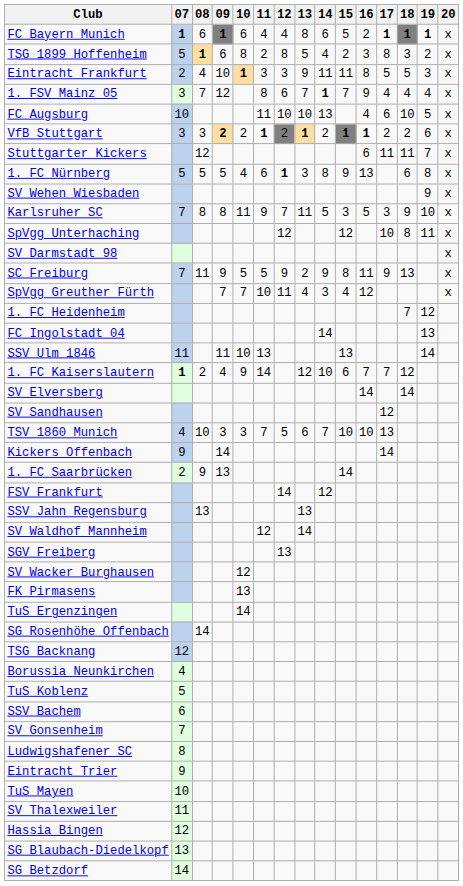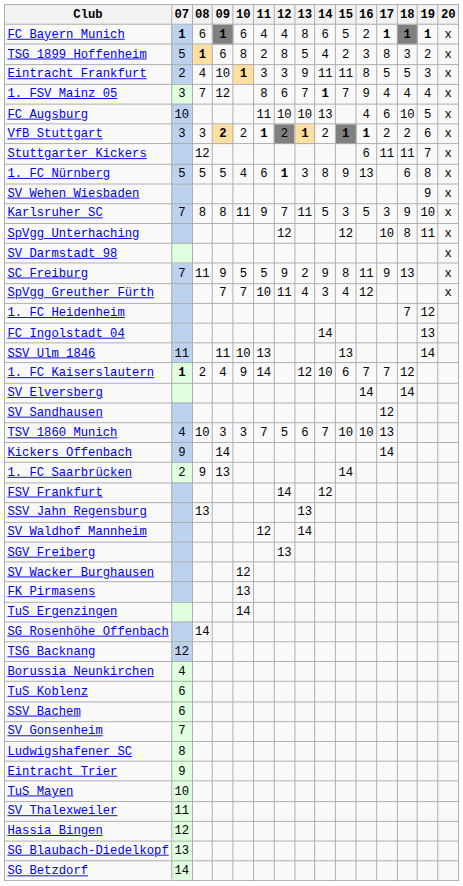 <table class="wikitable sortable">
 <tr>
 <th>Club</th>
 <th class="unsortable">07</th>
 <th class="unsortable">08</th>
 <th class="unsortable">09</th>
 <th class="unsortable">10</th>
 <th class="unsortable">11</th>
 <th class="unsortable">12</th>
 <th class="unsortable">13</th>
 <th class="unsortable">14</th>
 <th class="unsortable">15</th>
 <th class="unsortable">16</th>
 <th class="unsortable">17</th>
 <th class="unsortable">18</th>
 <th class="unsortable">19</th>
 <th class="unsortable">20</th>
 </tr>
 <tr align="center">
 <td align="left"><a href='#'>FC Bayern Munich</a></td>
 <td bgcolor=#BCD2EE><strong>1</strong></td>
 <td>6</td>
 <td style="background:#808080"><strong>1</strong></td>
 <td>6</td>
 <td>4</td>
 <td>4</td>
 <td>8</td>
 <td>6</td>
 <td>5</td>
 <td>2</td>
 <td><strong>1</strong></td>
 <td style="background:#808080"><strong>1</strong></td>
 <td><strong>1</strong></td>
 <td>x</td>
 </tr>
 <tr align="center">
 <td align="left"><a href='#'>TSG 1899 Hoffenheim</a></td>
 <td bgcolor=#BCD2EE>5</td>
 <td style="background:#ffdf9f"><strong>1</strong></td>
 <td>6</td>
 <td>8</td>
 <td>2</td>
 <td>8</td>
 <td>5</td>
 <td>4</td>
 <td>2</td>
 <td>3</td>
 <td>8</td>
 <td>3</td>
 <td>2</td>
 <td>x</td>
 </tr>
 <tr align="center">
 <td align="left"><a href='#'>Eintracht Frankfurt</a></td>
 <td bgcolor=#BCD2EE>2</td>
 <td>4</td>
 <td>10</td>
 <td style="background:#ffdf9f"><strong>1</strong></td>
 <td>3</td>
 <td>3</td>
 <td>9</td>
 <td>11</td>
 <td>11</td>
 <td>8</td>
 <td>5</td>
 <td>5</td>
 <td>3</td>
 <td>x</td>
 </tr>
 <tr align="center">
 <td align="left"><a href='#'>1. FSV Mainz 05</a></td>
 <td style="background:#dfffdf">3</td>
 <td>7</td>
 <td>12</td>
 <td></td>
 <td>8</td>
 <td>6</td>
 <td>7</td>
 <td><strong>1</strong></td>
 <td>7</td>
 <td>9</td>
 <td>4</td>
 <td>4</td>
 <td>4</td>
 <td>x</td>
 </tr>
 <tr align="center">
 <td align="left"><a href='#'>FC Augsburg</a></td>
 <td bgcolor=#BCD2EE>10</td>
 <td></td>
 <td></td>
 <td></td>
 <td>11</td>
 <td>10</td>
 <td>10</td>
 <td>13</td>
 <td></td>
 <td>4</td>
 <td>6</td>
 <td>10</td>
 <td>5</td>
 <td>x</td>
 </tr>
 <tr align="center">
 <td align="left"><a href='#'>VfB Stuttgart</a></td>
 <td bgcolor=#BCD2EE>3</td>
 <td>3</td>
 <td style="background:#ffdf9f"><strong>2</strong></td>
 <td>2</td>
 <td><strong>1</strong></td>
 <td style="background:#808080">2</td>
 <td style="background:#ffdf9f"><strong>1</strong></td>
 <td>2</td>
 <td style="background:#808080"><strong>1</strong></td>
 <td><strong>1</strong></td>
 <td>2</td>
 <td>2</td>
 <td>6</td>
 <td>x</td>
 </tr>
 <tr align="center">
 <td align="left"><a href='#'>Stuttgarter Kickers</a></td>
 <td bgcolor=#BCD2EE></td>
 <td>12</td>
 <td></td>
 <td></td>
 <td></td>
 <td></td>
 <td></td>
 <td></td>
 <td></td>
 <td>6</td>
 <td>11</td>
 <td>11</td>
 <td>7</td>
 <td>x</td>
 </tr>
 <tr align="center">
 <td align="left"><a href='#'>1. FC Nürnberg</a></td>
 <td bgcolor=#BCD2EE>5</td>
 <td>5</td>
 <td>5</td>
 <td>4</td>
 <td>6</td>
 <td><strong>1</strong></td>
 <td>3</td>
 <td>8</td>
 <td>9</td>
 <td>13</td>
 <td></td>
 <td>6</td>
 <td>8</td>
 <td>x</td>
 </tr>
 <tr align="center">
 <td align="left"><a href='#'>SV Wehen Wiesbaden</a></td>
 <td style="background:#BCD2EE"></td>
 <td></td>
 <td></td>
 <td></td>
 <td></td>
 <td></td>
 <td></td>
 <td></td>
 <td></td>
 <td></td>
 <td></td>
 <td></td>
 <td>9</td>
 <td>x</td>
 </tr>
 <tr align="center">
 <td align="left"><a href='#'>Karlsruher SC</a></td>
 <td bgcolor=#BCD2EE>7</td>
 <td>8</td>
 <td>8</td>
 <td>11</td>
 <td>9</td>
 <td>7</td>
 <td>11</td>
 <td>5</td>
 <td>3</td>
 <td>5</td>
 <td>3</td>
 <td>9</td>
 <td>10</td>
 <td>x</td>
 </tr>
 <tr align="center">
 <td align="left"><a href='#'>SpVgg Unterhaching</a></td>
 <td bgcolor=#BCD2EE></td>
 <td></td>
 <td></td>
 <td></td>
 <td></td>
 <td>12</td>
 <td></td>
 <td></td>
 <td>12</td>
 <td></td>
 <td>10</td>
 <td>8</td>
 <td>11</td>
 <td>x</td>
 </tr>
 <tr align="center">
 <td align="left"><a href='#'>SV Darmstadt 98</a></td>
 <td style="background:#dfffdf"></td>
 <td></td>
 <td></td>
 <td></td>
 <td></td>
 <td></td>
 <td></td>
 <td></td>
 <td></td>
 <td></td>
 <td></td>
 <td></td>
 <td></td>
 <td>x</td>
 </tr>
 <tr align="center">
 <td align="left"><a href='#'>SC Freiburg</a></td>
 <td bgcolor=#BCD2EE>7</td>
 <td>11</td>
 <td>9</td>
 <td>5</td>
 <td>5</td>
 <td>9</td>
 <td>2</td>
 <td>9</td>
 <td>8</td>
 <td>11</td>
 <td>9</td>
 <td>13</td>
 <td></td>
 <td>x</td>
 </tr>
 <tr align="center">
 <td align="left"><a href='#'>SpVgg Greuther Fürth</a></td>
 <td bgcolor=#BCD2EE></td>
 <td></td>
 <td>7</td>
 <td>7</td>
 <td>10</td>
 <td>11</td>
 <td>4</td>
 <td>3</td>
 <td>4</td>
 <td>12</td>
 <td></td>
 <td></td>
 <td></td>
 <td>x</td>
 </tr>
 <tr align="center">
 <td align="left"><a href='#'>1. FC Heidenheim</a></td>
 <td bgcolor=#BCD2EE></td>
 <td></td>
 <td></td>
 <td></td>
 <td></td>
 <td></td>
 <td></td>
 <td></td>
 <td></td>
 <td></td>
 <td></td>
 <td>7</td>
 <td>12</td>
 <td></td>
 </tr>
 <tr align="center">
 <td align="left"><a href='#'>FC Ingolstadt 04</a></td>
 <td bgcolor=#BCD2EE></td>
 <td></td>
 <td></td>
 <td></td>
 <td></td>
 <td></td>
 <td></td>
 <td>14</td>
 <td></td>
 <td></td>
 <td></td>
 <td></td>
 <td>13</td>
 <td></td>
 </tr>
 <tr align="center">
 <td align="left"><a href='#'>SSV Ulm 1846</a></td>
 <td bgcolor=#BCD2EE>11</td>
 <td></td>
 <td>11</td>
 <td>10</td>
 <td>13</td>
 <td></td>
 <td></td>
 <td></td>
 <td>13</td>
 <td></td>
 <td></td>
 <td></td>
 <td>14</td>
 <td></td>
 </tr>
 <tr align="center">
 <td align="left"><a href='#'>1. FC Kaiserslautern</a></td>
 <td style="background:#dfffdf"><strong>1</strong></td>
 <td>2</td>
 <td>4</td>
 <td>9</td>
 <td>14</td>
 <td></td>
 <td>12</td>
 <td>10</td>
 <td>6</td>
 <td>7</td>
 <td>7</td>
 <td>12</td>
 <td></td>
 <td></td>
 </tr>
 <tr align="center">
 <td align="left"><a href='#'>SV Elversberg</a></td>
 <td style="background:#dfffdf"></td>
 <td></td>
 <td></td>
 <td></td>
 <td></td>
 <td></td>
 <td></td>
 <td></td>
 <td></td>
 <td>14</td>
 <td></td>
 <td>14</td>
 <td></td>
 <td></td>
 </tr>
 <tr align="center">
 <td align="left"><a href='#'>SV Sandhausen</a></td>
 <td bgcolor=#BCD2EE></td>
 <td></td>
 <td></td>
 <td></td>
 <td></td>
 <td></td>
 <td></td>
 <td></td>
 <td></td>
 <td></td>
 <td>12</td>
 <td></td>
 <td></td>
 <td></td>
 </tr>
 <tr align="center">
 <td align="left"><a href='#'>TSV 1860 Munich</a></td>
 <td bgcolor=#BCD2EE>4</td>
 <td>10</td>
 <td>3</td>
 <td>3</td>
 <td>7</td>
 <td>5</td>
 <td>6</td>
 <td>7</td>
 <td>10</td>
 <td>10</td>
 <td>13</td>
 <td></td>
 <td></td>
 <td></td>
 </tr>
 <tr align="center">
 <td align="left"><a href='#'>Kickers Offenbach</a></td>
 <td bgcolor=#BCD2EE>9</td>
 <td></td>
 <td>14</td>
 <td></td>
 <td></td>
 <td></td>
 <td></td>
 <td></td>
 <td></td>
 <td></td>
 <td>14</td>
 <td></td>
 <td></td>
 <td></td>
 </tr>
 <tr align="center">
 <td align="left"><a href='#'>1. FC Saarbrücken</a></td>
 <td style="background:#dfffdf">2</td>
 <td>9</td>
 <td>13</td>
 <td></td>
 <td></td>
 <td></td>
 <td></td>
 <td></td>
 <td>14</td>
 <td></td>
 <td></td>
 <td></td>
 <td></td>
 <td></td>
 </tr>
 <tr align="center">
 <td align="left"><a href='#'>FSV Frankfurt</a></td>
 <td bgcolor=#BCD2EE></td>
 <td></td>
 <td></td>
 <td></td>
 <td></td>
 <td>14</td>
 <td></td>
 <td>12</td>
 <td></td>
 <td></td>
 <td></td>
 <td></td>
 <td></td>
 <td></td>
 </tr>
 <tr align="center">
 <td align="left"><a href='#'>SSV Jahn Regensburg</a></td>
 <td bgcolor=#BCD2EE></td>
 <td>13</td>
 <td></td>
 <td></td>
 <td></td>
 <td></td>
 <td>13</td>
 <td></td>
 <td></td>
 <td></td>
 <td></td>
 <td></td>
 <td></td>
 <td></td>
 </tr>
 <tr align="center">
 <td align="left"><a href='#'>SV Waldhof Mannheim</a></td>
 <td bgcolor=#BCD2EE></td>
 <td></td>
 <td></td>
 <td></td>
 <td>12</td>
 <td></td>
 <td>14</td>
 <td></td>
 <td></td>
 <td></td>
 <td></td>
 <td></td>
 <td></td>
 <td></td>
 </tr>
 <tr align="center">
 <td align="left"><a href='#'>SGV Freiberg</a></td>
 <td bgcolor=#BCD2EE></td>
 <td></td>
 <td></td>
 <td></td>
 <td></td>
 <td>13</td>
 <td></td>
 <td></td>
 <td></td>
 <td></td>
 <td></td>
 <td></td>
 <td></td>
 <td></td>
 </tr>
 <tr align="center">
 <td align="left"><a href='#'>SV Wacker Burghausen</a></td>
 <td bgcolor=#BCD2EE></td>
 <td></td>
 <td></td>
 <td>12</td>
 <td></td>
 <td></td>
 <td></td>
 <td></td>
 <td></td>
 <td></td>
 <td></td>
 <td></td>
 <td></td>
 <td></td>
 </tr>
 <tr align="center">
 <td align="left"><a href='#'>FK Pirmasens</a></td>
 <td bgcolor=#BCD2EE></td>
 <td></td>
 <td></td>
 <td>13</td>
 <td></td>
 <td></td>
 <td></td>
 <td></td>
 <td></td>
 <td></td>
 <td></td>
 <td></td>
 <td></td>
 <td></td>
 </tr>
 <tr align="center">
 <td align="left"><a href='#'>TuS Ergenzingen</a></td>
 <td style="background:#dfffdf"></td>
 <td></td>
 <td></td>
 <td>14</td>
 <td></td>
 <td></td>
 <td></td>
 <td></td>
 <td></td>
 <td></td>
 <td></td>
 <td></td>
 <td></td>
 <td></td>
 </tr>
 <tr align="center">
 <td align="left"><a href='#'>SG Rosenhöhe Offenbach</a></td>
 <td bgcolor=#BCD2EE></td>
 <td>14</td>
 <td></td>
 <td></td>
 <td></td>
 <td></td>
 <td></td>
 <td></td>
 <td></td>
 <td></td>
 <td></td>
 <td></td>
 <td></td>
 <td></td>
 </tr>
 <tr align="center">
 <td align="left"><a href='#'>TSG Backnang</a></td>
 <td bgcolor=#BCD2EE>12</td>
 <td></td>
 <td></td>
 <td></td>
 <td></td>
 <td></td>
 <td></td>
 <td></td>
 <td></td>
 <td></td>
 <td></td>
 <td></td>
 <td></td>
 <td></td>
 </tr>
 <tr align="center">
 <td align="left"><a href='#'>Borussia Neunkirchen</a></td>
 <td style="background:#dfffdf">4</td>
 <td></td>
 <td></td>
 <td></td>
 <td></td>
 <td></td>
 <td></td>
 <td></td>
 <td></td>
 <td></td>
 <td></td>
 <td></td>
 <td></td>
 <td></td>
 </tr>
 <tr align="center">
 <td align="left"><a href='#'>TuS Koblenz</a></td>
-<td style="background:#dfffdf">5</td>
+<td style="background:#dfffdf">6</td>
 <td></td>
 <td></td>
 <td></td>
 <td></td>
 <td></td>
 <td></td>
 <td></td>
 <td></td>
 <td></td>
 <td></td>
 <td></td>
 <td></td>
 <td></td>
 </tr>
 <tr align="center">
 <td align="left"><a href='#'>SSV Bachem</a></td>
 <td style="background:#dfffdf">6</td>
 <td></td>
 <td></td>
 <td></td>
 <td></td>
 <td></td>
 <td></td>
 <td></td>
 <td></td>
 <td></td>
 <td></td>
 <td></td>
 <td></td>
 <td></td>
 </tr>
 <tr align="center">
 <td align="left"><a href='#'>SV Gonsenheim</a></td>
 <td style="background:#dfffdf">7</td>
 <td></td>
 <td></td>
 <td></td>
 <td></td>
 <td></td>
 <td></td>
 <td></td>
 <td></td>
 <td></td>
 <td></td>
 <td></td>
 <td></td>
 <td></td>
 </tr>
 <tr align="center">
 <td align="left"><a href='#'>Ludwigshafener SC</a></td>
 <td style="background:#dfffdf">8</td>
 <td></td>
 <td></td>
 <td></td>
 <td></td>
 <td></td>
 <td></td>
 <td></td>
 <td></td>
 <td></td>
 <td></td>
 <td></td>
 <td></td>
 <td></td>
 </tr>
 <tr align="center">
 <td align="left"><a href='#'>Eintracht Trier</a></td>
 <td style="background:#dfffdf">9</td>
 <td></td>
 <td></td>
 <td></td>
 <td></td>
 <td></td>
 <td></td>
 <td></td>
 <td></td>
 <td></td>
 <td></td>
 <td></td>
 <td></td>
 <td></td>
 </tr>
 <tr align="center">
 <td align="left"><a href='#'>TuS Mayen</a></td>
 <td style="background:#dfffdf">10</td>
 <td></td>
 <td></td>
 <td></td>
 <td></td>
 <td></td>
 <td></td>
 <td></td>
 <td></td>
 <td></td>
 <td></td>
 <td></td>
 <td></td>
 <td></td>
 </tr>
 <tr align="center">
 <td align="left"><a href='#'>SV Thalexweiler</a></td>
 <td style="background:#dfffdf">11</td>
 <td></td>
 <td></td>
 <td></td>
 <td></td>
 <td></td>
 <td></td>
 <td></td>
 <td></td>
 <td></td>
 <td></td>
 <td></td>
 <td></td>
 <td></td>
 </tr>
 <tr align="center">
 <td align="left"><a href='#'>Hassia Bingen</a></td>
 <td style="background:#dfffdf">12</td>
 <td></td>
 <td></td>
 <td></td>
 <td></td>
 <td></td>
 <td></td>
 <td></td>
 <td></td>
 <td></td>
 <td></td>
 <td></td>
 <td></td>
 <td></td>
 </tr>
 <tr align="center">
 <td align="left"><a href='#'>SG Blaubach-Diedelkopf</a></td>
 <td style="background:#dfffdf">13</td>
 <td></td>
 <td></td>
 <td></td>
 <td></td>
 <td></td>
 <td></td>
 <td></td>
 <td></td>
 <td></td>
 <td></td>
 <td></td>
 <td></td>
 <td></td>
 </tr>
 <tr align="center">
 <td align="left"><a href='#'>SG Betzdorf</a></td>
 <td style="background:#dfffdf">14</td>
 <td></td>
 <td></td>
 <td></td>
 <td></td>
 <td></td>
 <td></td>
 <td></td>
 <td></td>
 <td></td>
 <td></td>
 <td></td>
 <td></td>
 <td></td>
 </tr>
 </table>
